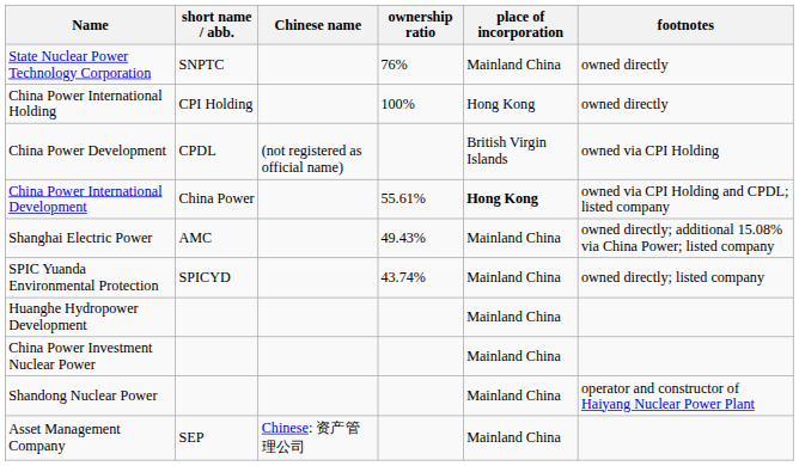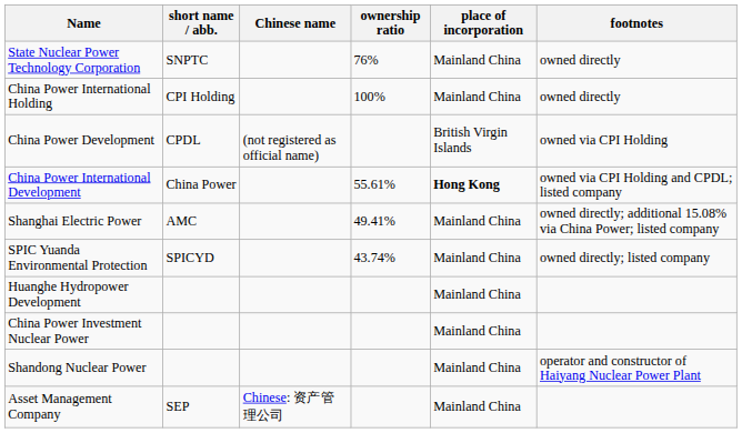 <table class="wikitable">
 <tr>
 <th>Name</th>
 <th>short name / abb.</th>
 <th>Chinese name</th>
 <th>ownership ratio</th>
 <th>place of incorporation</th>
 <th>footnotes</th>
 </tr>
 <tr>
 <td><a href='#'>State Nuclear Power Technology Corporation</a></td>
 <td>SNPTC</td>
 <td></td>
 <td>76%</td>
 <td>Mainland China</td>
 <td>owned directly</td>
 </tr>
 <tr>
 <td>China Power International Holding</td>
 <td>CPI Holding</td>
 <td></td>
 <td>100%</td>
-<td>Hong Kong</td>
+<td>Mainland China</td>
 <td>owned directly</td>
 </tr>
 <tr>
 <td>China Power Development</td>
 <td>CPDL</td>
 <td><br>(not registered as official name)</td>
 <td></td>
 <td>British Virgin Islands</td>
 <td>owned via CPI Holding</td>
 </tr>
 <tr>
 <td><a href='#'>China Power International Development</a></td>
 <td>China Power</td>
 <td></td>
 <td>55.61%</td>
 <td><strong>Hong Kong</strong></td>
 <td>owned via CPI Holding and CPDL; listed company</td>
 </tr>
 <tr>
 <td>Shanghai Electric Power</td>
 <td>AMC</td>
 <td></td>
-<td>49.43%</td>
+<td>49.41%</td>
 <td>Mainland China</td>
 <td>owned directly; additional 15.08% via China Power; listed company</td>
 </tr>
 <tr>
 <td>SPIC Yuanda Environmental Protection</td>
 <td>SPICYD</td>
 <td></td>
 <td>43.74%</td>
 <td>Mainland China</td>
 <td>owned directly; listed company</td>
 </tr>
 <tr>
 <td>Huanghe Hydropower Development</td>
 <td></td>
 <td></td>
 <td></td>
 <td>Mainland China</td>
 <td></td>
 </tr>
 <tr>
 <td>China Power Investment Nuclear Power</td>
 <td></td>
 <td></td>
 <td></td>
 <td>Mainland China</td>
 <td></td>
 </tr>
 <tr>
 <td>Shandong Nuclear Power</td>
 <td></td>
 <td></td>
 <td></td>
 <td>Mainland China</td>
 <td>operator and constructor of <a href='#'>Haiyang Nuclear Power Plant</a></td>
 </tr>
 <tr>
 <td>Asset Management Company</td>
 <td>SEP</td>
 <td><a href='#'>Chinese</a>: 资产管理公司</td>
 <td></td>
 <td>Mainland China</td>
 <td></td>
 </tr>
 </table>
